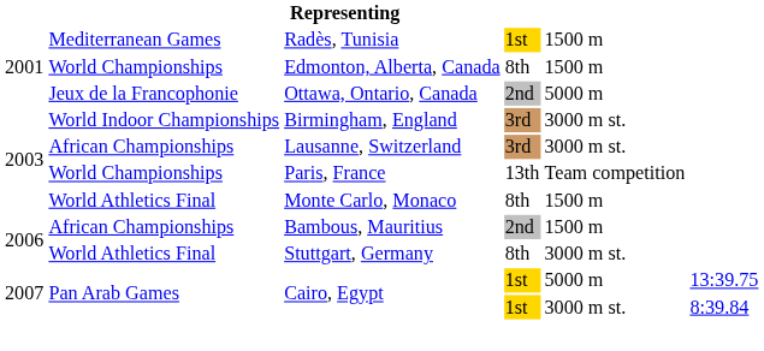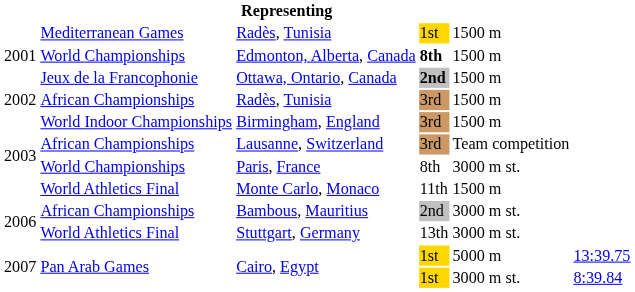 <table>
 <tr>
 <th colspan="5">Representing </th>
 </tr>
 <tr>
 <td rowspan=3>2001</td>
 <td><a href='#'>Mediterranean Games</a></td>
 <td><a href='#'>Radès</a>, <a href='#'>Tunisia</a></td>
 <td bgcolor=gold>1st</td>
 <td>1500 m</td>
 <td></td>
 </tr>
 <tr>
 <td><a href='#'>World Championships</a></td>
 <td><a href='#'>Edmonton, Alberta</a>, <a href='#'>Canada</a></td>
-<td>8th</td>
+<td><strong>8th</strong></td>
 <td>1500 m</td>
 <td></td>
 </tr>
 <tr>
 <td><a href='#'>Jeux de la Francophonie</a></td>
 <td><a href='#'>Ottawa, Ontario</a>, <a href='#'>Canada</a></td>
-<td bgcolor="silver">2nd</td>
-<td>5000 m</td>
+<td bgcolor="silver"><strong>2nd</strong></td>
+<td>1500 m</td>
+<td></td>
+</tr>
+<tr>
+<td>2002</td>
+<td><a href='#'>African Championships</a></td>
+<td><a href='#'>Radès</a>, <a href='#'>Tunisia</a></td>
+<td bgcolor="cc9966">3rd</td>
+<td>1500 m</td>
 <td></td>
 </tr>
 <tr>
 <td rowspan=4>2003</td>
 <td><a href='#'>World Indoor Championships</a></td>
 <td><a href='#'>Birmingham</a>, <a href='#'>England</a></td>
 <td bgcolor="cc9966">3rd</td>
-<td>3000 m st.</td>
+<td>1500 m</td>
 <td></td>
 </tr>
 <tr>
 <td><a href='#'>African Championships</a></td>
 <td><a href='#'>Lausanne</a>, <a href='#'>Switzerland</a></td>
 <td bgcolor="cc9966">3rd</td>
-<td>3000 m st.</td>
+<td>Team competition</td>
 <td></td>
 </tr>
 <tr>
 <td><a href='#'>World Championships</a></td>
 <td><a href='#'>Paris</a>, <a href='#'>France</a></td>
-<td>13th</td>
-<td>Team competition</td>
+<td>8th</td>
+<td>3000 m st.</td>
 <td></td>
 </tr>
 <tr>
 <td><a href='#'>World Athletics Final</a></td>
 <td><a href='#'>Monte Carlo</a>, <a href='#'>Monaco</a></td>
-<td>8th</td>
+<td>11th</td>
 <td>1500 m</td>
 <td></td>
 </tr>
 <tr>
 <td rowspan=2>2006</td>
 <td><a href='#'>African Championships</a></td>
 <td><a href='#'>Bambous</a>, <a href='#'>Mauritius</a></td>
 <td bgcolor="silver">2nd</td>
-<td>1500 m</td>
+<td>3000 m st.</td>
 <td></td>
 </tr>
 <tr>
 <td><a href='#'>World Athletics Final</a></td>
 <td><a href='#'>Stuttgart</a>, <a href='#'>Germany</a></td>
-<td>8th</td>
+<td>13th</td>
 <td>3000 m st.</td>
 <td></td>
 </tr>
 <tr>
 <td rowspan=2>2007</td>
 <td rowspan=2><a href='#'>Pan Arab Games</a></td>
 <td rowspan=2><a href='#'>Cairo</a>, <a href='#'>Egypt</a></td>
 <td bgcolor="gold">1st</td>
 <td>5000 m</td>
 <td><a href='#'>13:39.75</a></td>
 </tr>
 <tr>
 <td bgcolor="gold">1st</td>
 <td>3000 m st.</td>
 <td><a href='#'>8:39.84</a></td>
 </tr>
 </table>
